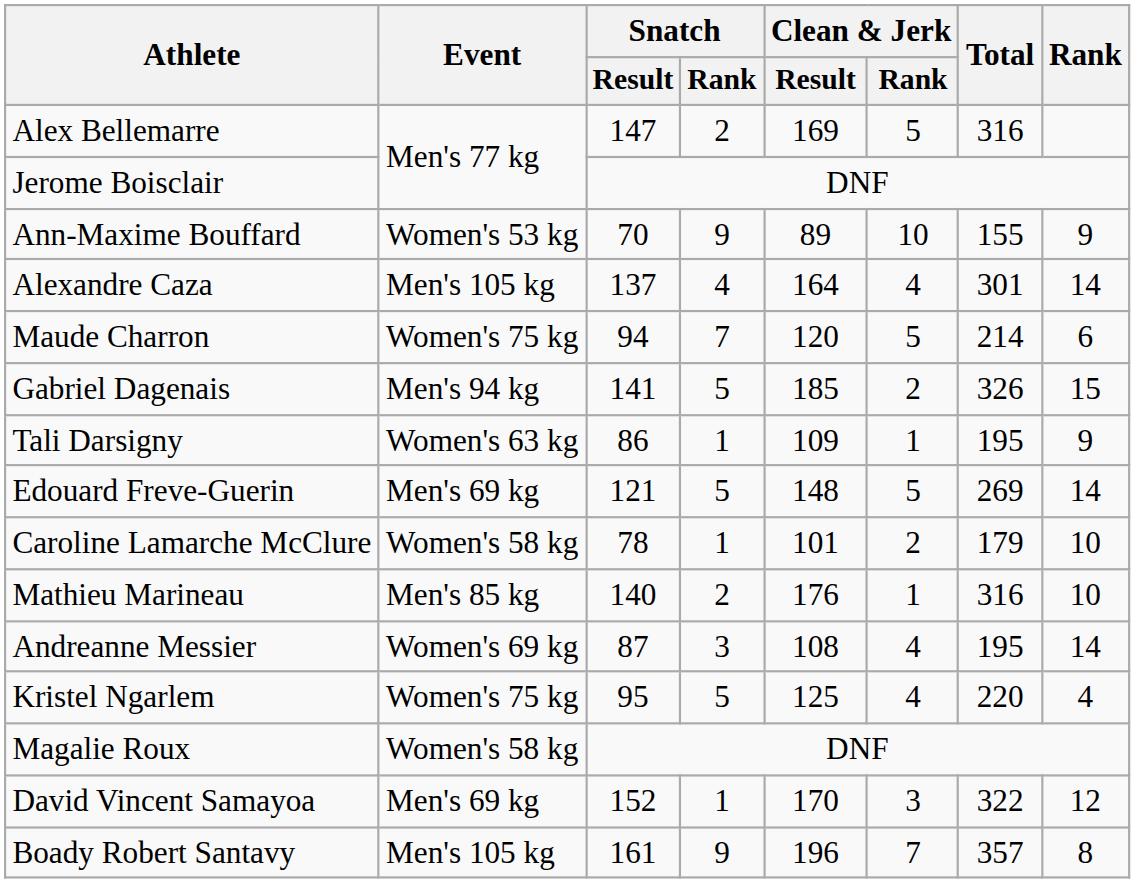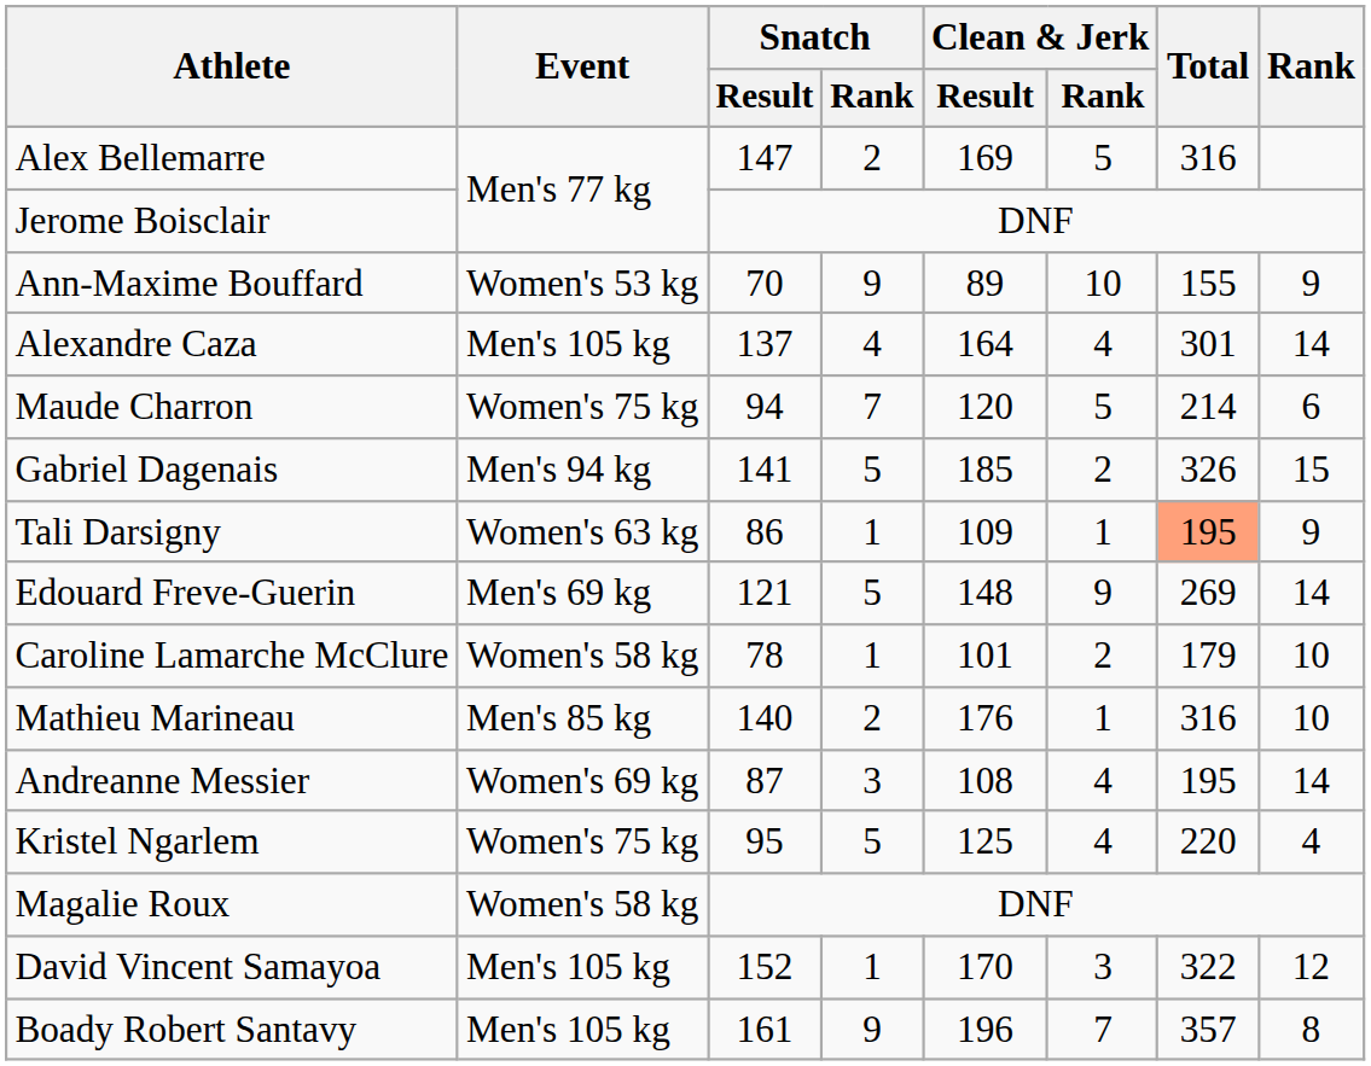 <table class="wikitable" style="font-size:90%">
 <tr>
 <th rowspan="2">Athlete</th>
 <th rowspan="2">Event</th>
 <th colspan="2">Snatch</th>
 <th colspan="2">Clean & Jerk</th>
 <th rowspan="2">Total</th>
 <th rowspan="2">Rank</th>
 </tr>
 <tr style="font-size:95%">
 <th>Result</th>
 <th>Rank</th>
 <th>Result</th>
 <th>Rank</th>
 </tr>
 <tr align=center>
 <td align=left>Alex Bellemarre</td>
 <td align=left rowspan=2>Men's 77 kg</td>
 <td>147</td>
 <td>2</td>
 <td>169</td>
 <td>5</td>
 <td>316</td>
 <td></td>
 </tr>
 <tr align=center>
 <td align=left>Jerome Boisclair</td>
 <td colspan=6>DNF</td>
 </tr>
 <tr align=center>
 <td align=left>Ann-Maxime Bouffard</td>
 <td align=left>Women's 53 kg</td>
 <td>70</td>
 <td>9</td>
 <td>89</td>
 <td>10</td>
 <td>155</td>
 <td>9</td>
 </tr>
 <tr align=center>
 <td align=left>Alexandre Caza</td>
 <td align=left>Men's 105 kg</td>
 <td>137</td>
 <td>4</td>
 <td>164</td>
 <td>4</td>
 <td>301</td>
 <td>14</td>
 </tr>
 <tr align=center>
 <td align=left>Maude Charron</td>
 <td align=left>Women's 75 kg</td>
 <td>94</td>
 <td>7</td>
 <td>120</td>
 <td>5</td>
 <td>214</td>
 <td>6</td>
 </tr>
 <tr align=center>
 <td align=left>Gabriel Dagenais</td>
 <td align=left>Men's 94 kg</td>
 <td>141</td>
 <td>5</td>
 <td>185</td>
 <td>2</td>
 <td>326</td>
 <td>15</td>
 </tr>
 <tr align=center>
 <td align=left>Tali Darsigny</td>
 <td align=left>Women's 63 kg</td>
 <td>86</td>
 <td>1</td>
 <td>109</td>
 <td>1</td>
-<td>195</td>
+<td style="background: lightsalmon;">195</td>
 <td>9</td>
 </tr>
 <tr align=center>
 <td align=left>Edouard Freve-Guerin</td>
 <td align=left>Men's 69 kg</td>
 <td>121</td>
 <td>5</td>
 <td>148</td>
-<td>5</td>
+<td>9</td>
 <td>269</td>
 <td>14</td>
 </tr>
 <tr align=center>
 <td align=left>Caroline Lamarche McClure</td>
 <td align=left>Women's 58 kg</td>
 <td>78</td>
 <td>1</td>
 <td>101</td>
 <td>2</td>
 <td>179</td>
 <td>10</td>
 </tr>
 <tr align=center>
 <td align=left>Mathieu Marineau</td>
 <td align=left>Men's 85 kg</td>
 <td>140</td>
 <td>2</td>
 <td>176</td>
 <td>1</td>
 <td>316</td>
 <td>10</td>
 </tr>
 <tr align=center>
 <td align=left>Andreanne Messier</td>
 <td align=left>Women's 69 kg</td>
 <td>87</td>
 <td>3</td>
 <td>108</td>
 <td>4</td>
 <td>195</td>
 <td>14</td>
 </tr>
 <tr align=center>
 <td align=left>Kristel Ngarlem</td>
 <td align=left>Women's 75 kg</td>
 <td>95</td>
 <td>5</td>
 <td>125</td>
 <td>4</td>
 <td>220</td>
 <td>4</td>
 </tr>
 <tr align=center>
 <td align=left>Magalie Roux</td>
 <td align=left>Women's 58 kg</td>
 <td colspan=6>DNF</td>
 </tr>
 <tr align=center>
 <td align=left>David Vincent Samayoa</td>
-<td align=left>Men's 69 kg</td>
+<td align=left>Men's 105 kg</td>
 <td>152</td>
 <td>1</td>
 <td>170</td>
 <td>3</td>
 <td>322</td>
 <td>12</td>
 </tr>
 <tr align=center>
 <td align=left>Boady Robert Santavy</td>
 <td align=left>Men's 105 kg</td>
 <td>161</td>
 <td>9</td>
 <td>196</td>
 <td>7</td>
 <td>357</td>
 <td>8</td>
 </tr>
 </table>
